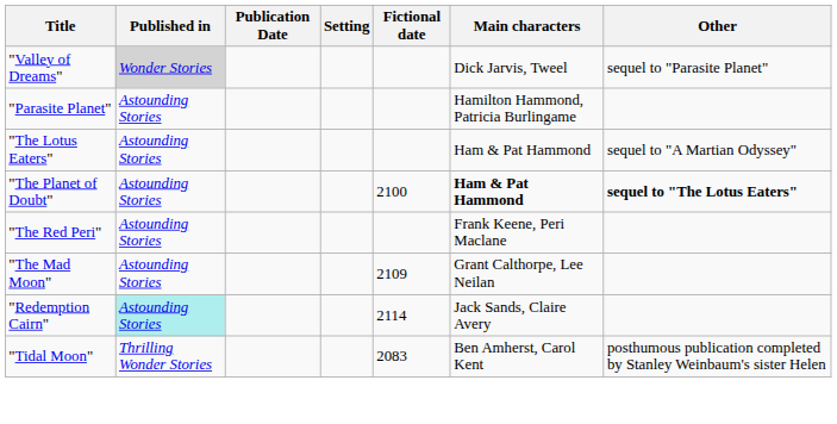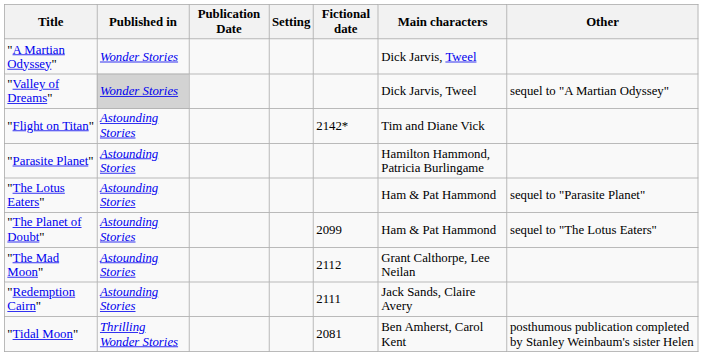 <table class="sortable wikitable">
 <tr>
 <th>Title</th>
 <th>Published in</th>
 <th>Publication Date</th>
 <th>Setting</th>
 <th>Fictional date</th>
 <th>Main characters</th>
 <th>Other</th>
 </tr>
 <tr>
+<td>"<a href='#'>A Martian Odyssey</a>"</td>
+<td><em><a href='#'>Wonder Stories</a></em></td>
+<td></td>
+<td></td>
+<td></td>
+<td>Dick Jarvis, <a href='#'>Tweel</a></td>
+<td></td>
+</tr>
+<tr>
 <td>"<a href='#'>Valley of Dreams</a>"</td>
 <td style="background: lightgrey;"><em><a href='#'>Wonder Stories</a></em></td>
 <td></td>
 <td></td>
 <td></td>
 <td>Dick Jarvis, Tweel</td>
-<td>sequel to "Parasite Planet"</td>
+<td>sequel to "A Martian Odyssey"</td>
+</tr>
+<tr>
+<td>"<a href='#'>Flight on Titan</a>"</td>
+<td><em><a href='#'>Astounding Stories</a></em></td>
+<td></td>
+<td></td>
+<td>2142*</td>
+<td>Tim and Diane Vick</td>
+<td></td>
 </tr>
 <tr>
 <td>"<a href='#'>Parasite Planet</a>"</td>
 <td><em><a href='#'>Astounding Stories</a></em></td>
 <td></td>
 <td></td>
 <td></td>
 <td>Hamilton Hammond, Patricia Burlingame</td>
 <td></td>
 </tr>
 <tr>
 <td>"<a href='#'>The Lotus Eaters</a>"</td>
 <td><em><a href='#'>Astounding Stories</a></em></td>
 <td></td>
 <td></td>
 <td></td>
 <td>Ham & Pat Hammond</td>
-<td>sequel to "A Martian Odyssey"</td>
+<td>sequel to "Parasite Planet"</td>
 </tr>
 <tr>
 <td>"<a href='#'>The Planet of Doubt</a>"</td>
 <td><em><a href='#'>Astounding Stories</a></em></td>
 <td></td>
 <td></td>
-<td>2100</td>
-<td><strong>Ham & Pat Hammond</strong></td>
-<td><strong>sequel to "The Lotus Eaters"</strong></td>
-</tr>
-<tr>
-<td>"<a href='#'>The Red Peri</a>"</td>
-<td><em><a href='#'>Astounding Stories</a></em></td>
-<td></td>
-<td></td>
-<td></td>
-<td>Frank Keene, Peri Maclane</td>
-<td></td>
+<td>2099</td>
+<td>Ham & Pat Hammond</td>
+<td>sequel to "The Lotus Eaters"</td>
 </tr>
 <tr>
 <td>"<a href='#'>The Mad Moon</a>"</td>
 <td><em><a href='#'>Astounding Stories</a></em></td>
 <td></td>
 <td></td>
-<td>2109</td>
+<td>2112</td>
 <td>Grant Calthorpe, Lee Neilan</td>
 <td></td>
 </tr>
 <tr>
 <td>"<a href='#'>Redemption Cairn</a>"</td>
-<td style="background: paleturquoise;"><em><a href='#'>Astounding Stories</a></em></td>
+<td><em><a href='#'>Astounding Stories</a></em></td>
 <td></td>
 <td></td>
-<td>2114</td>
+<td>2111</td>
 <td>Jack Sands, Claire Avery</td>
 </tr>
 <tr>
 <td>"<a href='#'>Tidal Moon</a>"</td>
 <td><em><a href='#'>Thrilling Wonder Stories</a></em></td>
 <td></td>
 <td></td>
-<td>2083</td>
+<td>2081</td>
 <td>Ben Amherst, Carol Kent</td>
 <td>posthumous publication completed by Stanley Weinbaum's sister Helen</td>
 </tr>
 </table>
